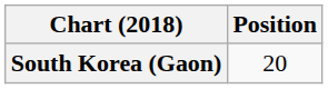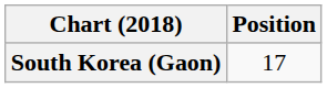 <table class="wikitable plainrowheaders" style="text-align:center">
 <tr>
 <th>Chart (2018)</th>
 <th>Position</th>
 </tr>
 <tr>
 <th scope="row">South Korea (Gaon)</th>
-<td>20</td>
+<td>17</td>
 </tr>
 </table>
